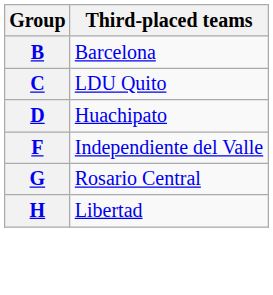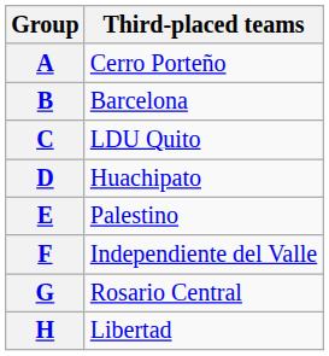 <table class="wikitable">
 <tr>
 <th>Group</th>
 <th>Third-placed teams</th>
+</tr>
+<tr>
+<th><a href='#'>A</a></th>
+<td> <a href='#'>Cerro Porteño</a></td>
 </tr>
 <tr>
 <th><a href='#'>B</a></th>
 <td> <a href='#'>Barcelona</a></td>
 </tr>
 <tr>
 <th><a href='#'>C</a></th>
 <td> <a href='#'>LDU Quito</a></td>
 </tr>
 <tr>
 <th><a href='#'>D</a></th>
 <td> <a href='#'>Huachipato</a></td>
 </tr>
 <tr>
+<th><a href='#'>E</a></th>
+<td> <a href='#'>Palestino</a></td>
+</tr>
+<tr>
 <th><a href='#'>F</a></th>
 <td> <a href='#'>Independiente del Valle</a></td>
 </tr>
 <tr>
 <th><a href='#'>G</a></th>
 <td> <a href='#'>Rosario Central</a></td>
 </tr>
 <tr>
 <th><a href='#'>H</a></th>
 <td> <a href='#'>Libertad</a></td>
 </tr>
 </table>
